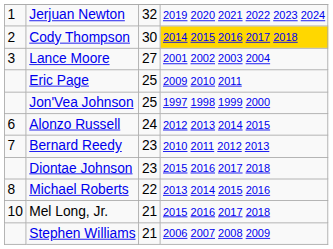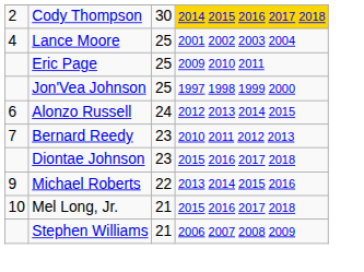 <table class="wikitable">
 <tr>
-</tr>
-<tr>
-<td>1</td>
-<td><a href='#'>Jerjuan Newton</a></td>
-<td>32</td>
-<td style="font-size:80%;"><a href='#'>2019</a> <a href='#'>2020</a> <a href='#'>2021</a> <a href='#'>2022</a> <a href='#'>2023</a> <a href='#'>2024</a></td>
 </tr>
 <tr>
 <td>2</td>
 <td><a href='#'>Cody Thompson</a></td>
 <td>30</td>
 <td style="background: gold; font-size:80%;"><a href='#'>2014</a> <a href='#'>2015</a> <a href='#'>2016</a> <a href='#'>2017</a> <a href='#'>2018</a></td>
 </tr>
 <tr>
-<td>3</td>
+<td>4</td>
 <td><a href='#'>Lance Moore</a></td>
-<td>27</td>
+<td>25</td>
 <td style="font-size:80%;"><a href='#'>2001</a> <a href='#'>2002</a> <a href='#'>2003</a> <a href='#'>2004</a></td>
 </tr>
 <tr>
 <td></td>
 <td><a href='#'>Eric Page</a></td>
 <td>25</td>
 <td style="font-size:80%;"><a href='#'>2009</a> <a href='#'>2010</a> <a href='#'>2011</a></td>
 </tr>
 <tr>
 <td></td>
 <td><a href='#'>Jon'Vea Johnson</a></td>
 <td>25</td>
 <td style="font-size:80%;"><a href='#'>1997</a> <a href='#'>1998</a> <a href='#'>1999</a> <a href='#'>2000</a></td>
 </tr>
 <tr>
 <td>6</td>
 <td><a href='#'>Alonzo Russell</a></td>
 <td>24</td>
 <td style="font-size:80%;"><a href='#'>2012</a> <a href='#'>2013</a> <a href='#'>2014</a> <a href='#'>2015</a></td>
 </tr>
 <tr>
 <td>7</td>
 <td><a href='#'>Bernard Reedy</a></td>
 <td>23</td>
 <td style="font-size:80%;"><a href='#'>2010</a> <a href='#'>2011</a> <a href='#'>2012</a> <a href='#'>2013</a></td>
 </tr>
 <tr>
 <td></td>
 <td><a href='#'>Diontae Johnson</a></td>
 <td>23</td>
 <td style="font-size:80%;"><a href='#'>2015</a> <a href='#'>2016</a> <a href='#'>2017</a> <a href='#'>2018</a></td>
 </tr>
 <tr>
-<td>8</td>
+<td>9</td>
 <td><a href='#'>Michael Roberts</a></td>
 <td>22</td>
 <td style="font-size:80%;"><a href='#'>2013</a> <a href='#'>2014</a> <a href='#'>2015</a> <a href='#'>2016</a></td>
 </tr>
 <tr>
 <td>10</td>
 <td>Mel Long, Jr.</td>
 <td>21</td>
 <td style="font-size:80%;"><a href='#'>2015</a> <a href='#'>2016</a> <a href='#'>2017</a> <a href='#'>2018</a></td>
 </tr>
 <tr>
 <td></td>
 <td><a href='#'>Stephen Williams</a></td>
 <td>21</td>
 <td style="font-size:80%;"><a href='#'>2006</a> <a href='#'>2007</a> <a href='#'>2008</a> <a href='#'>2009</a></td>
 </tr>
 </table>
